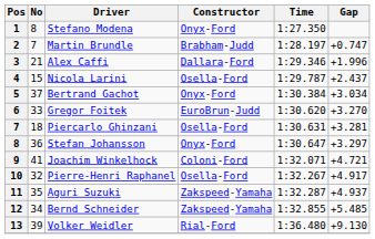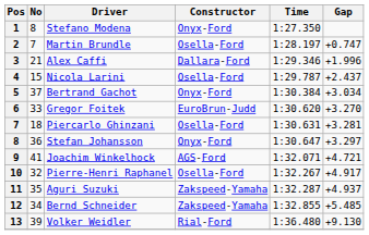 <table class="wikitable" style="font-size: 95%;">
 <tr>
 <th>Pos</th>
 <th>No</th>
 <th>Driver</th>
 <th>Constructor</th>
 <th>Time</th>
 <th>Gap</th>
 </tr>
 <tr>
 <th>1</th>
 <td>8</td>
 <td> <a href='#'>Stefano Modena</a></td>
 <td><a href='#'>Onyx</a>-<a href='#'>Ford</a></td>
 <td>1:27.350</td>
 <td></td>
 </tr>
 <tr>
 <th>2</th>
 <td>7</td>
 <td> <a href='#'>Martin Brundle</a></td>
-<td><a href='#'>Brabham</a>-<a href='#'>Judd</a></td>
+<td><a href='#'>Osella</a>-<a href='#'>Ford</a></td>
 <td>1:28.197</td>
 <td>+0.747</td>
 </tr>
 <tr>
 <th>3</th>
 <td>21</td>
 <td> <a href='#'>Alex Caffi</a></td>
 <td><a href='#'>Dallara</a>-<a href='#'>Ford</a></td>
 <td>1:29.346</td>
 <td>+1.996</td>
 </tr>
 <tr>
 <th>4</th>
 <td>15</td>
 <td> <a href='#'>Nicola Larini</a></td>
 <td><a href='#'>Osella</a>-<a href='#'>Ford</a></td>
 <td>1:29.787</td>
 <td>+2.437</td>
 </tr>
 <tr>
 <th>5</th>
 <td>37</td>
 <td> <a href='#'>Bertrand Gachot</a></td>
 <td><a href='#'>Onyx</a>-<a href='#'>Ford</a></td>
 <td>1:30.384</td>
 <td>+3.034</td>
 </tr>
 <tr>
 <th>6</th>
 <td>33</td>
 <td> <a href='#'>Gregor Foitek</a></td>
 <td><a href='#'>EuroBrun</a>-<a href='#'>Judd</a></td>
 <td>1:30.620</td>
 <td>+3.270</td>
 </tr>
 <tr>
 <th>7</th>
 <td>18</td>
 <td> <a href='#'>Piercarlo Ghinzani</a></td>
 <td><a href='#'>Osella</a>-<a href='#'>Ford</a></td>
 <td>1:30.631</td>
 <td>+3.281</td>
 </tr>
 <tr>
 <th>8</th>
 <td>36</td>
 <td> <a href='#'>Stefan Johansson</a></td>
 <td><a href='#'>Onyx</a>-<a href='#'>Ford</a></td>
 <td>1:30.647</td>
 <td>+3.297</td>
 </tr>
 <tr>
 <th>9</th>
 <td>41</td>
 <td> <a href='#'>Joachim Winkelhock</a></td>
-<td><a href='#'>Coloni</a>-<a href='#'>Ford</a></td>
+<td><a href='#'>AGS</a>-<a href='#'>Ford</a></td>
 <td>1:32.071</td>
 <td>+4.721</td>
 </tr>
 <tr>
 <th>10</th>
 <td>32</td>
 <td> <a href='#'>Pierre-Henri Raphanel</a></td>
 <td><a href='#'>Osella</a>-<a href='#'>Ford</a></td>
 <td>1:32.267</td>
 <td>+4.917</td>
 </tr>
 <tr>
 <th>11</th>
 <td>35</td>
 <td> <a href='#'>Aguri Suzuki</a></td>
 <td><a href='#'>Zakspeed</a>-<a href='#'>Yamaha</a></td>
 <td>1:32.287</td>
 <td>+4.937</td>
 </tr>
 <tr>
 <th>12</th>
 <td>34</td>
 <td> <a href='#'>Bernd Schneider</a></td>
 <td><a href='#'>Zakspeed</a>-<a href='#'>Yamaha</a></td>
 <td>1:32.855</td>
 <td>+5.485</td>
 </tr>
 <tr>
 <th>13</th>
 <td>39</td>
 <td> <a href='#'>Volker Weidler</a></td>
 <td><a href='#'>Rial</a>-<a href='#'>Ford</a></td>
 <td>1:36.480</td>
 <td>+9.130</td>
 </tr>
 <tr>
 </tr>
 </table>
